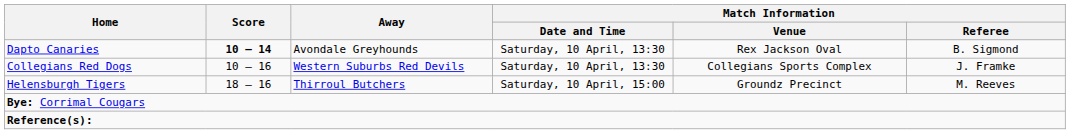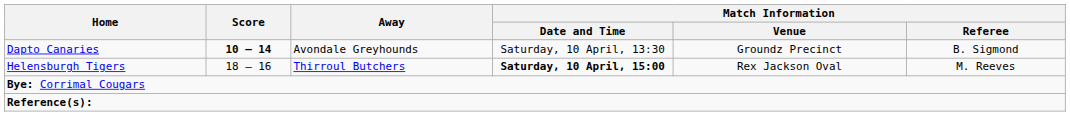 <table class="wikitable" width="100% text-align:center;">
 <tr>
 <th rowspan="2" width="19%">Home</th>
 <th rowspan="2" width="8%">Score</th>
 <th rowspan="2" width="19%">Away</th>
 <th colspan="3">Match Information</th>
 </tr>
 <tr bgcolor="#CCCCCC">
 <th width="17%">Date and Time</th>
 <th width="22%">Venue</th>
 <th>Referee</th>
 </tr>
 <tr>
 <td> <a href='#'>Dapto Canaries</a></td>
 <td style="text-align:center;"><strong>10 – 14</strong></td>
 <td> Avondale Greyhounds</td>
 <td style="text-align:center;">Saturday, 10 April, 13:30</td>
-<td style="text-align:center;">Rex Jackson Oval</td>
+<td style="text-align:center;">Groundz Precinct</td>
 <td style="text-align:center;">B. Sigmond</td>
-</tr>
-<tr>
-<td> <a href='#'>Collegians Red Dogs</a></td>
-<td style="text-align:center;">10 – 16</td>
-<td> <a href='#'>Western Suburbs Red Devils</a></td>
-<td style="text-align:center;">Saturday, 10 April, 13:30</td>
-<td style="text-align:center;">Collegians Sports Complex</td>
-<td style="text-align:center;">J. Framke</td>
 </tr>
 <tr>
 <td> <a href='#'>Helensburgh Tigers</a></td>
 <td style="text-align:center;">18 – 16</td>
 <td> <a href='#'>Thirroul Butchers</a></td>
-<td style="text-align:center;">Saturday, 10 April, 15:00</td>
-<td style="text-align:center;">Groundz Precinct</td>
+<td style="text-align:center;"><strong>Saturday, 10 April, 15:00</strong></td>
+<td style="text-align:center;">Rex Jackson Oval</td>
 <td style="text-align:center;">M. Reeves</td>
 </tr>
 <tr>
 <td colspan="6" align="centre"><strong>Bye:</strong>  <a href='#'>Corrimal Cougars</a></td>
 </tr>
 <tr>
 <td colspan="6"><strong>Reference(s):</strong> </td>
 </tr>
 </table>
